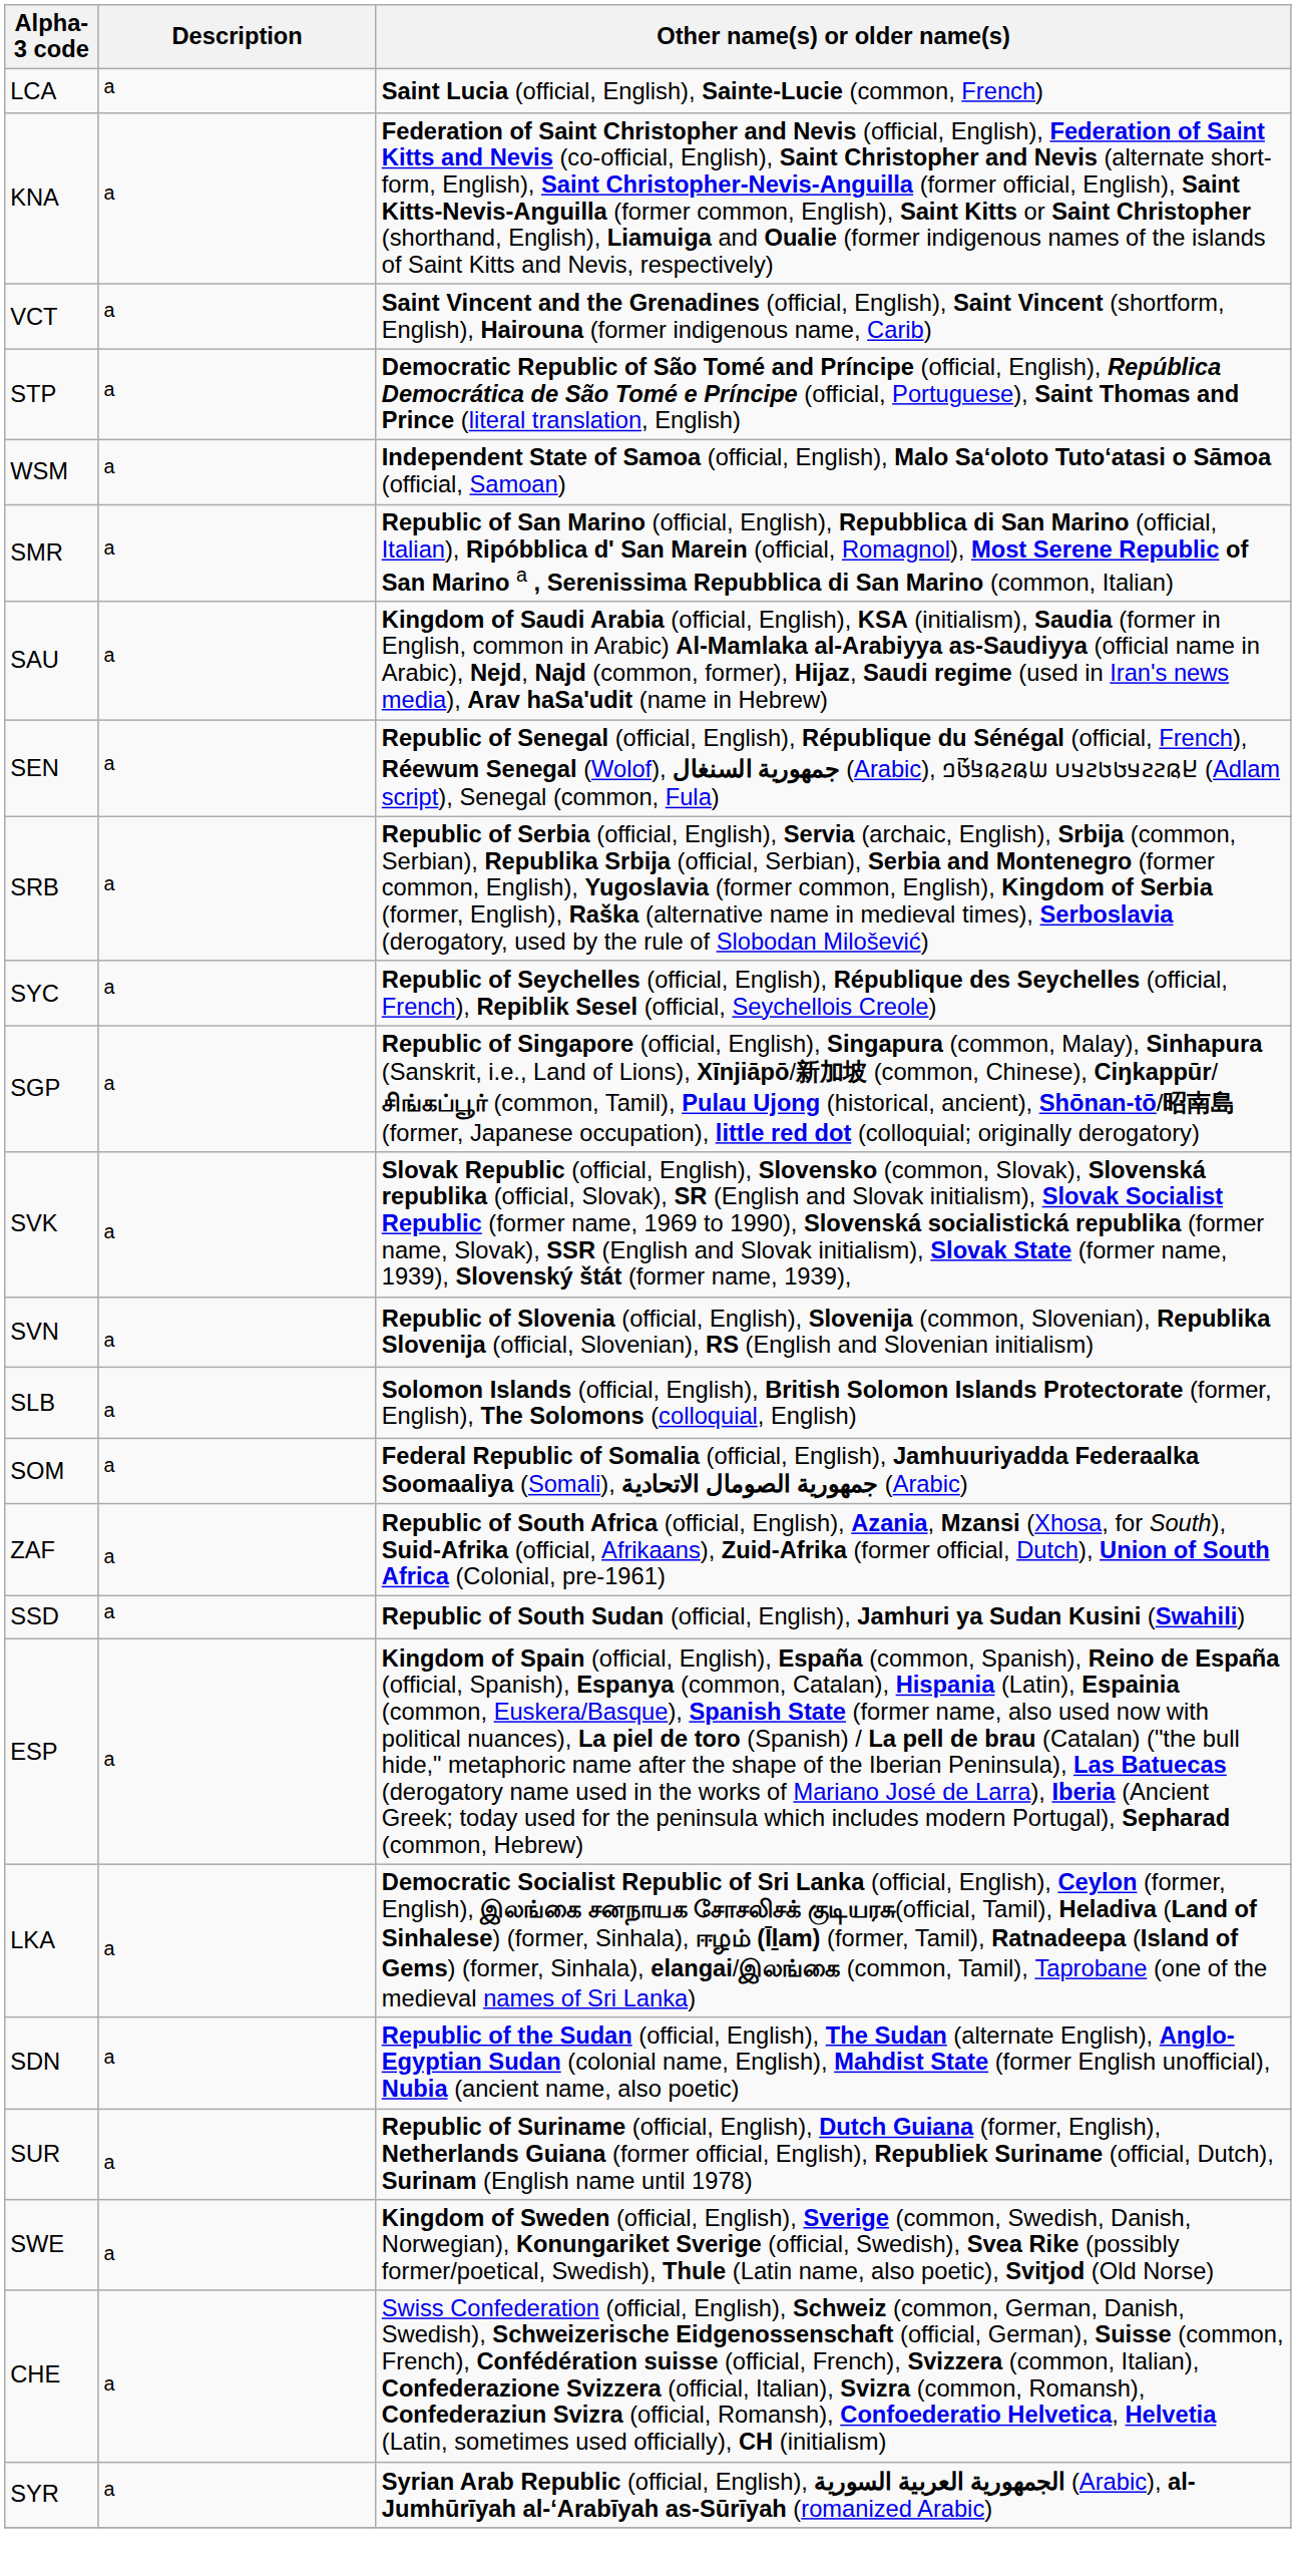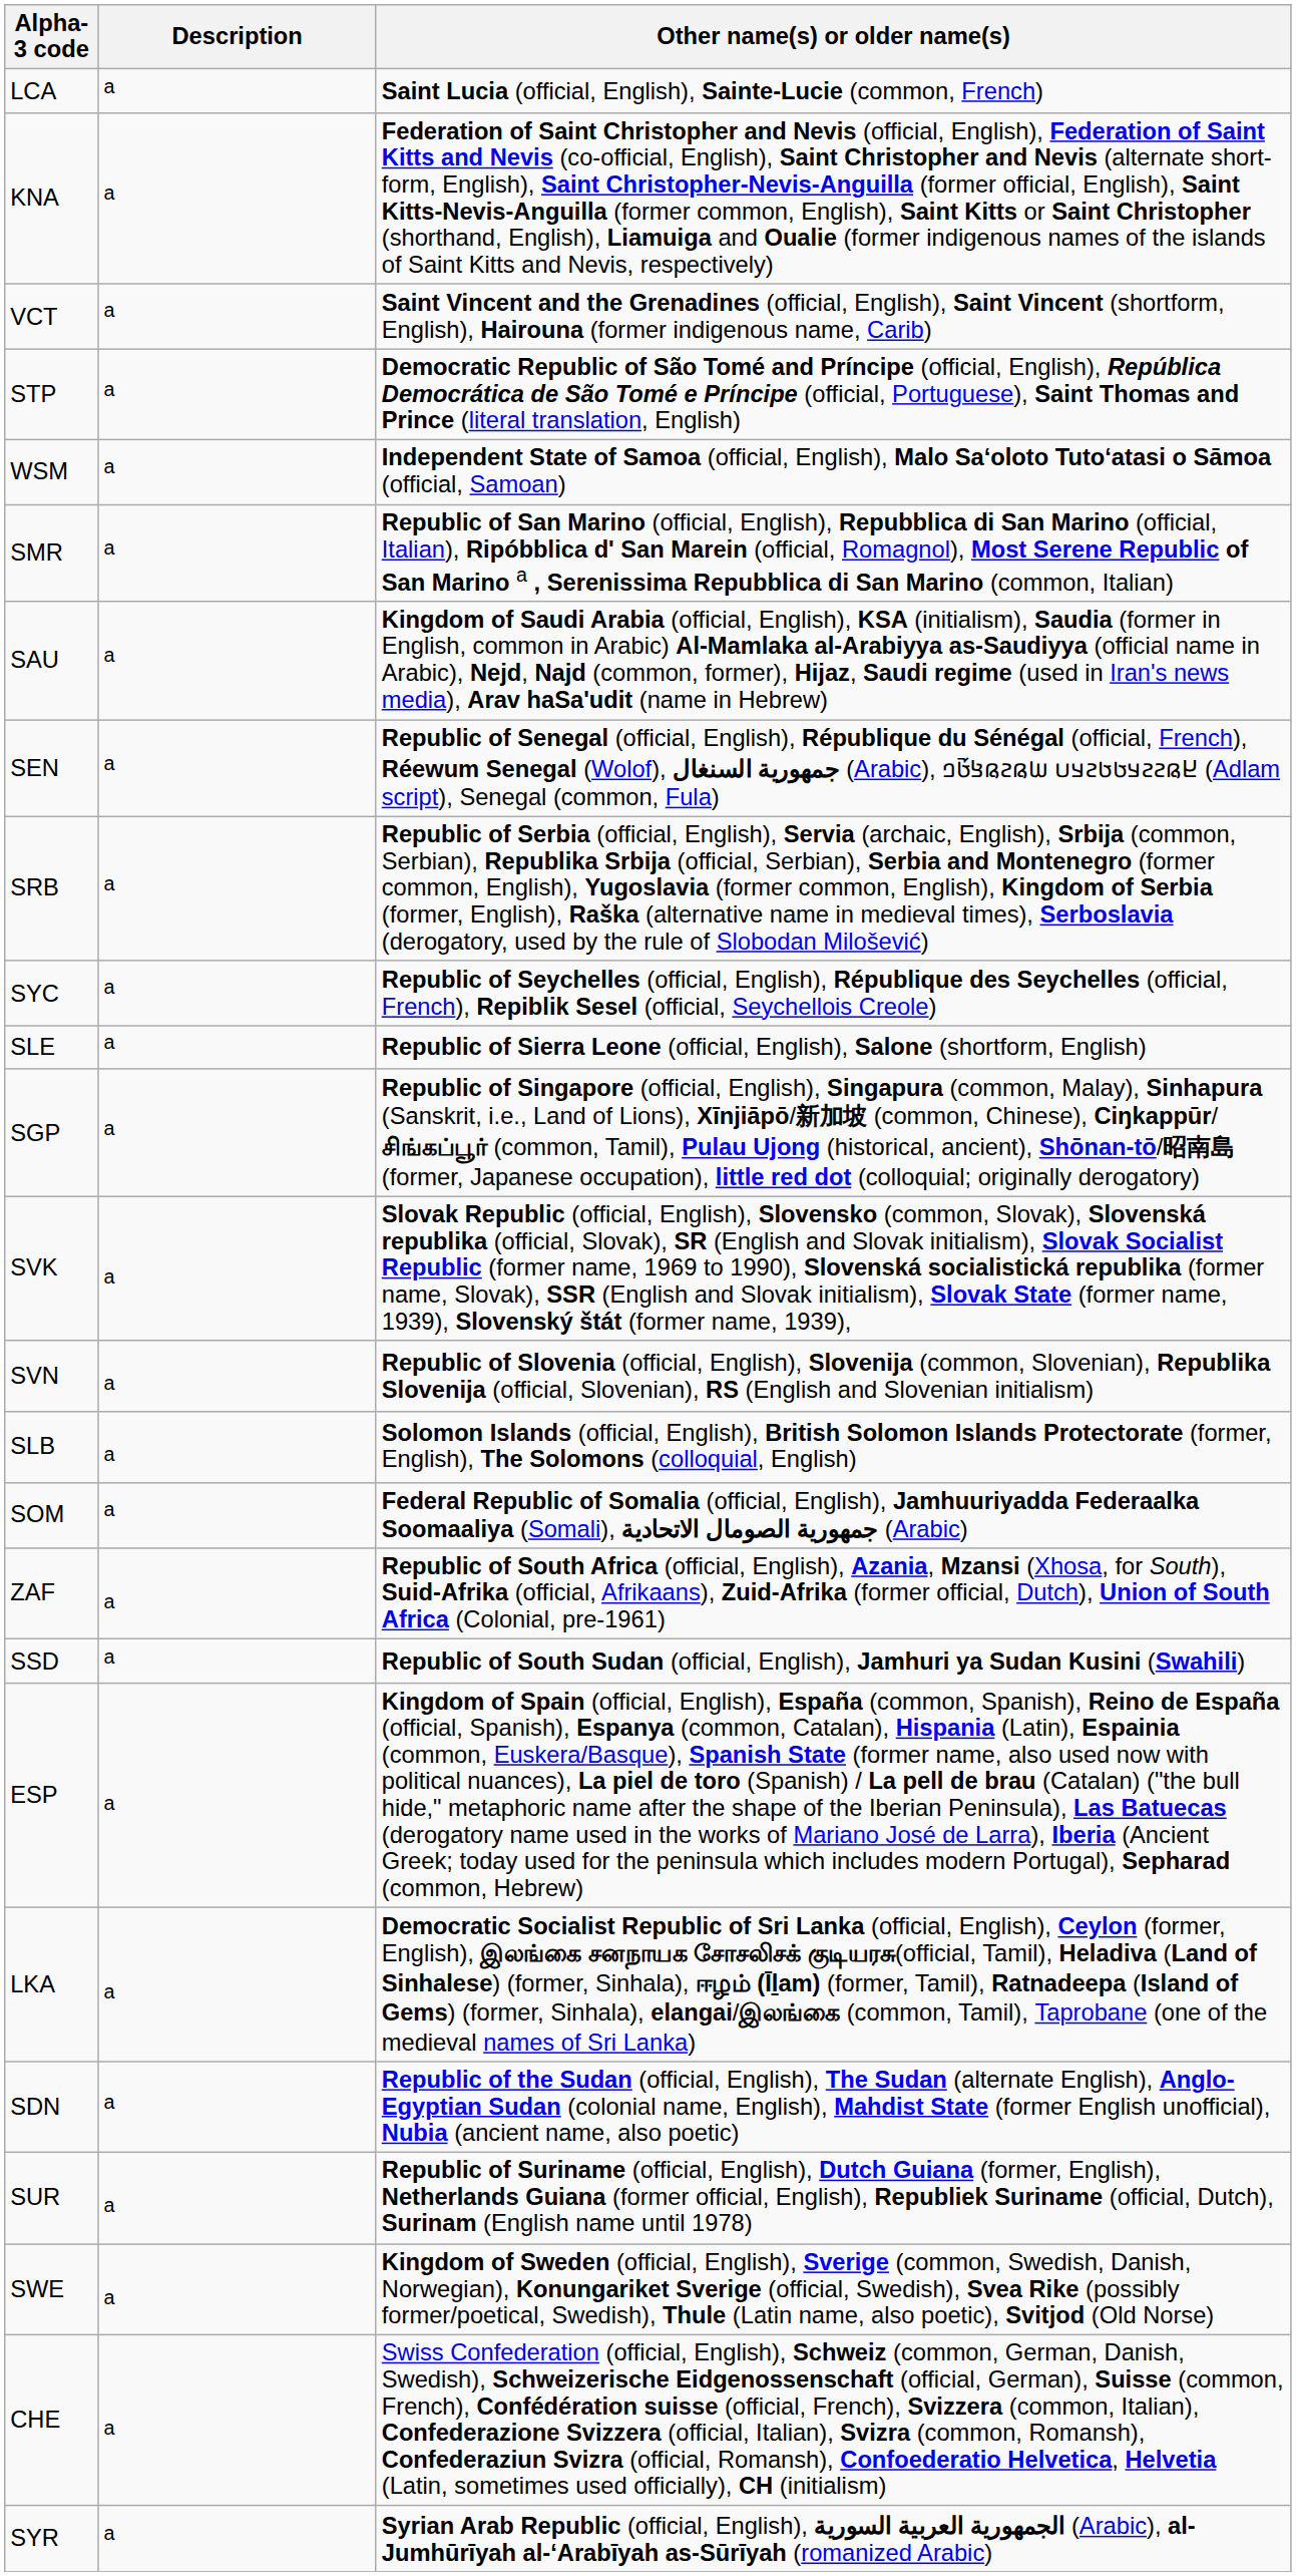 <table class="wikitable">
 <tr>
 <th>Alpha-3 code</th>
 <th width=180px>Description</th>
 <th>Other name(s) or older name(s)</th>
 </tr>
 <tr>
 <td>LCA</td>
 <td>  <sup>a</sup></td>
 <td><strong>Saint Lucia</strong> (official, English), <strong>Sainte-Lucie</strong> (common, <a href='#'>French</a>)</td>
 </tr>
 <tr>
 <td>KNA</td>
 <td>  <sup>a</sup></td>
 <td><strong>Federation of Saint Christopher and Nevis</strong> (official, English), <strong><a href='#'>Federation of Saint Kitts and Nevis</a></strong> (co-official, English), <strong>Saint Christopher and Nevis</strong> (alternate short-form, English), <strong><a href='#'>Saint Christopher-Nevis-Anguilla</a></strong> (former official, English), <strong>Saint Kitts-Nevis-Anguilla</strong> (former common, English), <strong>Saint Kitts</strong> or <strong>Saint Christopher</strong> (shorthand, English),  <strong>Liamuiga</strong> and <strong>Oualie</strong> (former indigenous names of the islands of Saint Kitts and Nevis, respectively)</td>
 </tr>
 <tr>
 <td>VCT</td>
 <td>  <sup>a</sup></td>
 <td><strong>Saint Vincent and the Grenadines</strong> (official, English), <strong>Saint Vincent</strong> (shortform, English), <strong>Hairouna</strong> (former indigenous name, <a href='#'>Carib</a>)</td>
 </tr>
 <tr>
 <td>STP</td>
 <td>  <sup>a</sup></td>
 <td><strong>Democratic Republic of São Tomé and Príncipe</strong> (official, English), <strong><em>República Democrática de São Tomé e Príncipe</em></strong> (official, <a href='#'>Portuguese</a>), <strong>Saint Thomas and Prince</strong> (<a href='#'>literal translation</a>, English)</td>
 </tr>
 <tr>
 <td>WSM</td>
 <td>  <sup>a</sup></td>
 <td><strong>Independent State of</strong> <strong>Samoa</strong> (official, English), <strong>Malo Saʻoloto Tutoʻatasi o Sāmoa</strong> (official, <a href='#'>Samoan</a>)</td>
 </tr>
 <tr>
 <td>SMR</td>
 <td>  <sup>a</sup></td>
 <td><strong>Republic of San Marino</strong> (official, English), <strong>Repubblica di San Marino</strong> (official, <a href='#'>Italian</a>), <strong>Ripóbblica d' San Marein</strong> (official, <a href='#'>Romagnol</a>), <strong><a href='#'>Most Serene Republic</a> of San Marino</strong>  <sup>a</sup> <strong>, Serenissima Repubblica di San Marino</strong> (common, Italian)</td>
 </tr>
 <tr>
 <td>SAU</td>
 <td>  <sup>a</sup></td>
 <td><strong>Kingdom of Saudi Arabia</strong> (official, English), <strong>KSA</strong> (initialism), <strong>Saudia</strong> (former in English, common in Arabic) <strong>Al-Mamlaka al-Arabiyya as-Saudiyya</strong> (official name in Arabic), <strong>Nejd</strong>, <strong>Najd</strong> (common, former), <strong>Hijaz</strong>, <strong>Saudi regime</strong> (used in <a href='#'>Iran's news media</a>), <strong>Arav haSa'udit</strong> (name in Hebrew)</td>
 </tr>
 <tr>
 <td>SEN</td>
 <td>  <sup>a</sup></td>
 <td><strong>Republic of Senegal</strong> (official, English), <strong>République du Sénégal</strong> (official, <a href='#'>French</a>), <strong>Réewum Senegal</strong> (<a href='#'>Wolof</a>), <strong>جمهورية السنغال</strong> (<a href='#'>Arabic</a>), 𞤈𞤫𞤲𞤲𞤣𞤢𞤢𞤲𞤣𞤭 𞤧𞤫𞤲𞤫𞤺𞤢𞥄𞤤 (<a href='#'>Adlam script</a>), Senegal (common, <a href='#'>Fula</a>)</td>
 </tr>
 <tr>
 <td>SRB</td>
 <td>  <sup>a</sup></td>
 <td><strong>Republic of Serbia</strong> (official, English), <strong>Servia</strong> (archaic, English), <strong>Srbija</strong> (common, Serbian), <strong>Republika Srbija</strong> (official, Serbian), <strong>Serbia and Montenegro</strong> (former common, English), <strong>Yugoslavia</strong> (former common, English), <strong>Kingdom of Serbia</strong> (former, English), <strong>Raška</strong> (alternative name in medieval times), <strong><a href='#'>Serboslavia</a></strong> (derogatory, used by the rule of <a href='#'>Slobodan Milošević</a>)</td>
 </tr>
 <tr>
 <td>SYC</td>
 <td>  <sup>a</sup></td>
 <td><strong>Republic of Seychelles</strong> (official, English), <strong>République des Seychelles</strong> (official, <a href='#'>French</a>), <strong>Repiblik Sesel</strong> (official, <a href='#'>Seychellois Creole</a>)</td>
+</tr>
+<tr>
+<td>SLE</td>
+<td>  <sup>a</sup></td>
+<td><strong>Republic of Sierra Leone</strong> (official, English), <strong>Salone</strong> (shortform, English)</td>
 </tr>
 <tr>
 <td>SGP</td>
 <td>  <sup>a</sup></td>
 <td><strong>Republic of Singapore</strong> (official, English), <strong>Singapura</strong> (common, Malay), <strong>Sinhapura</strong> (Sanskrit, i.e., Land of Lions), <strong>Xīnjiāpō</strong>/<strong>新加坡</strong> (common, Chinese), <strong>Ciŋkappūr</strong>/<strong>சிங்கப்பூர்</strong> (common, Tamil), <strong><a href='#'>Pulau Ujong</a></strong> (historical, ancient), <strong><a href='#'>Shōnan-tō</a></strong>/<strong>昭南島</strong> (former, Japanese occupation), <strong><a href='#'>little red dot</a></strong> (colloquial; originally derogatory)</td>
 </tr>
 <tr>
 <td>SVK</td>
 <td> <br> <sup>a</sup></td>
 <td><strong>Slovak Republic</strong> (official, English), <strong>Slovensko</strong> (common, Slovak), <strong>Slovenská republika</strong> (official, Slovak), <strong>SR</strong> (English and Slovak initialism), <strong><a href='#'>Slovak Socialist Republic</a></strong> (former name, 1969 to 1990), <strong>Slovenská socialistická republika</strong> (former name, Slovak), <strong>SSR</strong> (English and Slovak initialism), <strong><a href='#'>Slovak State</a></strong> (former name, 1939), <strong>Slovenský štát</strong> (former name, 1939),</td>
 </tr>
 <tr>
 <td>SVN</td>
 <td> <br> <sup>a</sup></td>
 <td><strong>Republic of Slovenia</strong> (official, English), <strong>Slovenija</strong> (common, Slovenian), <strong>Republika Slovenija</strong> (official, Slovenian), <strong>RS</strong> (English and Slovenian initialism)</td>
 </tr>
 <tr>
 <td>SLB</td>
 <td> <br> <sup>a</sup></td>
 <td><strong>Solomon Islands</strong> (official, English), <strong>British Solomon Islands Protectorate</strong> (former, English), <strong>The Solomons</strong> (<a href='#'>colloquial</a>, English)</td>
 </tr>
 <tr>
 <td>SOM</td>
 <td>  <sup>a</sup></td>
 <td><strong>Federal Republic of Somalia</strong> (official, English), <strong>Jamhuuriyadda Federaalka Soomaaliya</strong> (<a href='#'>Somali</a>), <strong>جمهورية الصومال الاتحادية</strong> (<a href='#'>Arabic</a>)</td>
 </tr>
 <tr>
 <td>ZAF</td>
 <td> <br> <sup>a</sup></td>
 <td><strong>Republic of South Africa</strong> (official, English), <strong><a href='#'>Azania</a></strong>, <strong>Mzansi</strong> (<a href='#'>Xhosa</a>, for <em>South</em>), <strong>Suid-Afrika</strong> (official, <a href='#'>Afrikaans</a>), <strong>Zuid-Afrika</strong> (former official, <a href='#'>Dutch</a>), <strong><a href='#'>Union of South Africa</a></strong> (Colonial, pre-1961)</td>
 </tr>
 <tr>
 <td>SSD</td>
 <td>  <sup>a</sup></td>
 <td><strong>Republic of South Sudan</strong> (official, English),  <strong>Jamhuri ya Sudan Kusini</strong> (<a href='#'><strong>Swahili</strong></a>)</td>
 </tr>
 <tr>
 <td>ESP</td>
 <td> <br> <sup>a</sup></td>
 <td><strong>Kingdom of Spain</strong> (official, English), <strong>España</strong> (common, Spanish), <strong>Reino de España</strong> (official, Spanish), <strong>Espanya</strong> (common, Catalan), <strong><a href='#'>Hispania</a></strong> (Latin), <strong>Espainia</strong> (common, <a href='#'>Euskera/Basque</a>), <strong><a href='#'>Spanish State</a></strong> (former name, also used now with political nuances), <strong>La piel de toro</strong> (Spanish) / <strong>La pell de brau</strong> (Catalan) ("the bull hide," metaphoric name after the shape of the Iberian Peninsula), <strong><a href='#'>Las Batuecas</a></strong> (derogatory name used in the works of <a href='#'>Mariano José de Larra</a>), <strong><a href='#'>Iberia</a></strong> (Ancient Greek; today used for the peninsula which includes modern Portugal), <strong>Sepharad</strong> (common, Hebrew)</td>
 </tr>
 <tr>
 <td>LKA</td>
 <td> <br> <sup>a</sup></td>
 <td><strong>Democratic Socialist Republic of Sri Lanka</strong> (official, English), <strong><a href='#'>Ceylon</a></strong> (former, English), <strong>இலங்கை சனநாயக சோசலிசக் குடியரசு</strong>(official, Tamil), <strong>Heladiva</strong> (<strong>Land of Sinhalese</strong>) (former, Sinhala), <strong>ஈழம் (Īḻam)</strong> (former, Tamil), <strong>Ratnadeepa</strong> (<strong>Island of Gems</strong>) (former, Sinhala), <strong>elangai</strong>/<strong>இலங்கை</strong> (common, Tamil), <a href='#'>Taprobane</a> (one of the medieval <a href='#'>names of Sri Lanka</a>)</td>
 </tr>
 <tr>
 <td>SDN</td>
 <td>  <sup>a</sup></td>
 <td><strong><a href='#'>Republic of the Sudan</a></strong> (official, English), <strong><a href='#'>The Sudan</a></strong> (alternate English), <strong><a href='#'>Anglo-Egyptian Sudan</a></strong> (colonial name, English), <strong><a href='#'>Mahdist State</a></strong> (former English unofficial), <strong><a href='#'>Nubia</a></strong> (ancient name, also poetic)</td>
 </tr>
 <tr>
 <td>SUR</td>
 <td> <br> <sup>a</sup></td>
 <td><strong>Republic of Suriname</strong> (official, English), <strong><a href='#'>Dutch Guiana</a></strong> (former, English), <strong>Netherlands Guiana</strong> (former official, English), <strong>Republiek Suriname</strong> (official, Dutch), <strong>Surinam</strong> (English name until 1978)</td>
 </tr>
 <tr>
 <td>SWE</td>
 <td> <br> <sup>a</sup></td>
 <td><strong>Kingdom of Sweden</strong> (official, English), <strong><a href='#'>Sverige</a></strong> (common, Swedish, Danish, Norwegian), <strong>Konungariket Sverige</strong> (official, Swedish), <strong>Svea Rike</strong> (possibly former/poetical, Swedish),  <strong>Thule</strong> (Latin name, also poetic), <strong>Svitjod</strong> (Old Norse)</td>
 </tr>
 <tr>
 <td>CHE</td>
 <td> <br> <sup>a</sup></td>
 <td><a href='#'>Swiss Confederation</a> (official, English), <strong>Schweiz</strong> (common, German, Danish, Swedish), <strong>Schweizerische Eidgenossenschaft</strong> (official, German), <strong>Suisse</strong> (common, French), <strong>Confédération suisse</strong> (official, French), <strong>Svizzera</strong> (common, Italian), <strong>Confederazione Svizzera</strong> (official, Italian), <strong>Svizra</strong> (common, Romansh), <strong>Confederaziun Svizra</strong> (official, Romansh), <strong><a href='#'>Confoederatio Helvetica</a></strong>, <strong><a href='#'>Helvetia</a></strong> (Latin, sometimes used officially), <strong>CH</strong> (initialism)</td>
 </tr>
 <tr>
 <td>SYR</td>
 <td>  <sup>a</sup></td>
 <td><strong>Syrian Arab Republic</strong> (official, English), <strong>الجمهورية العربية السورية</strong> (<a href='#'>Arabic</a>), <strong>al-Jumhūrīyah al-ʻArabīyah as-Sūrīyah</strong> (<a href='#'>romanized Arabic</a>)</td>
 </tr>
 <tr>
 </tr>
 </table>
